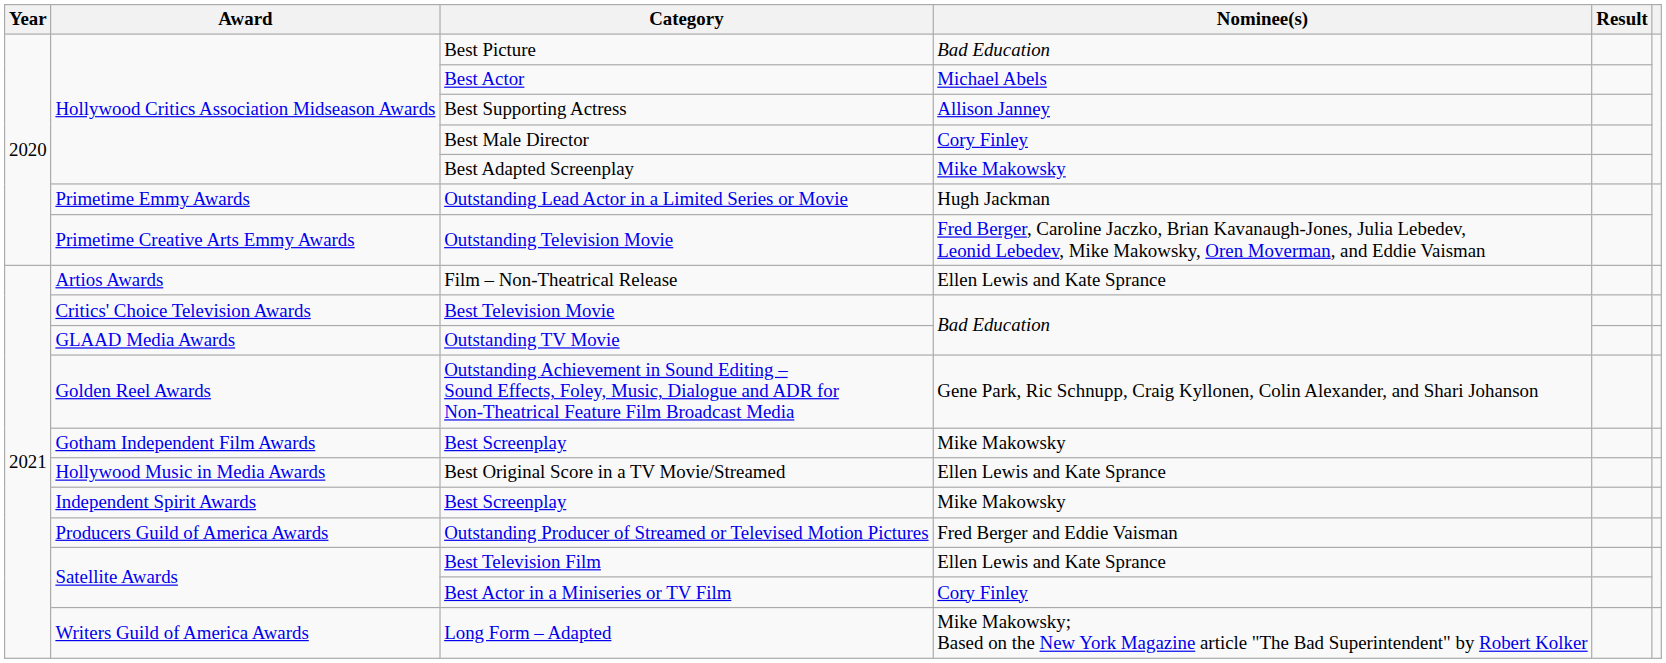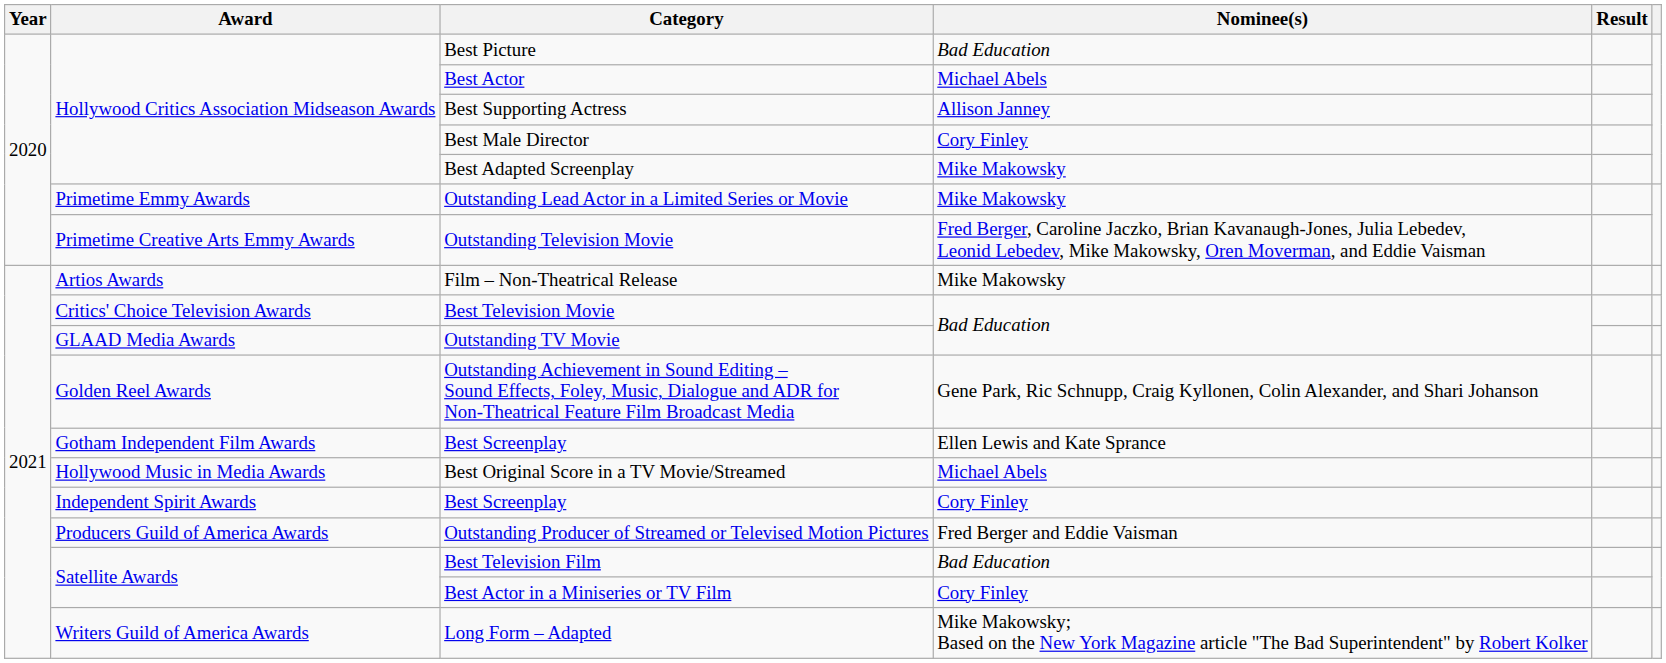 <table class="wikitable sortable">
 <tr>
 <th scope="col">Year</th>
 <th scope="col">Award</th>
 <th scope="col">Category</th>
 <th scope="col">Nominee(s)</th>
 <th scope="col">Result</th>
 <th scope="col" class="unsortable"></th>
 </tr>
 <tr>
 <td rowspan="7" style="text-align:center;">2020</td>
 <td rowspan="5"><a href='#'>Hollywood Critics Association Midseason Awards</a></td>
 <td>Best Picture</td>
 <td><em>Bad Education</em></td>
 <td></td>
 <td align="center" rowspan="5"> <br></td>
 </tr>
 <tr>
 <td><a href='#'>Best Actor</a></td>
 <td><a href='#'>Michael Abels</a></td>
 <td></td>
 </tr>
 <tr>
 <td>Best Supporting Actress</td>
 <td><a href='#'>Allison Janney</a></td>
 <td></td>
 </tr>
 <tr>
 <td>Best Male Director</td>
 <td><a href='#'>Cory Finley</a></td>
 <td></td>
 </tr>
 <tr>
 <td>Best Adapted Screenplay</td>
 <td><a href='#'>Mike Makowsky</a></td>
 <td></td>
 </tr>
 <tr>
 <td><a href='#'>Primetime Emmy Awards</a></td>
 <td><a href='#'>Outstanding Lead Actor in a Limited Series or Movie</a></td>
-<td>Hugh Jackman</td>
+<td><a href='#'>Mike Makowsky</a></td>
 <td></td>
 <td align="center" rowspan="2"></td>
 </tr>
 <tr>
 <td><a href='#'>Primetime Creative Arts Emmy Awards</a></td>
 <td><a href='#'>Outstanding Television Movie</a></td>
 <td><a href='#'>Fred Berger</a>, Caroline Jaczko, Brian Kavanaugh-Jones, Julia Lebedev, <br> <a href='#'>Leonid Lebedev</a>, Mike Makowsky, <a href='#'>Oren Moverman</a>, and Eddie Vaisman</td>
 <td></td>
 </tr>
 <tr>
 <td rowspan="11" style="text-align:center;">2021</td>
 <td><a href='#'>Artios Awards</a></td>
 <td>Film – Non-Theatrical Release</td>
-<td>Ellen Lewis and Kate Sprance</td>
+<td>Mike Makowsky</td>
 <td></td>
 <td align="center"></td>
 </tr>
 <tr>
 <td><a href='#'>Critics' Choice Television Awards</a></td>
 <td><a href='#'>Best Television Movie</a></td>
 <td rowspan="2"><em>Bad Education</em></td>
 <td></td>
 <td align="center"></td>
 </tr>
 <tr>
 <td><a href='#'>GLAAD Media Awards</a></td>
 <td><a href='#'>Outstanding TV Movie</a></td>
 <td></td>
 <td align="center"></td>
 </tr>
 <tr>
 <td><a href='#'>Golden Reel Awards</a></td>
 <td><a href='#'>Outstanding Achievement in Sound Editing – <br> Sound Effects, Foley, Music, Dialogue and ADR for <br> Non-Theatrical Feature Film Broadcast Media</a></td>
 <td>Gene Park, Ric Schnupp, Craig Kyllonen, Colin Alexander, and Shari Johanson</td>
 <td></td>
 <td align="center"></td>
 </tr>
 <tr>
 <td><a href='#'>Gotham Independent Film Awards</a></td>
 <td><a href='#'>Best Screenplay</a></td>
-<td>Mike Makowsky</td>
+<td>Ellen Lewis and Kate Sprance</td>
 <td></td>
 <td align="center"></td>
 </tr>
 <tr>
 <td><a href='#'>Hollywood Music in Media Awards</a></td>
 <td>Best Original Score in a TV Movie/Streamed</td>
-<td>Ellen Lewis and Kate Sprance</td>
+<td><a href='#'>Michael Abels</a></td>
 <td></td>
 <td align="center"></td>
 </tr>
 <tr>
 <td><a href='#'>Independent Spirit Awards</a></td>
 <td><a href='#'>Best Screenplay</a></td>
-<td>Mike Makowsky</td>
+<td><a href='#'>Cory Finley</a></td>
 <td></td>
 <td align="center"></td>
 </tr>
 <tr>
 <td><a href='#'>Producers Guild of America Awards</a></td>
 <td><a href='#'>Outstanding Producer of Streamed or Televised Motion Pictures</a></td>
 <td>Fred Berger and Eddie Vaisman</td>
 <td></td>
 <td align="center"></td>
 </tr>
 <tr>
 <td rowspan="2"><a href='#'>Satellite Awards</a></td>
 <td><a href='#'>Best Television Film</a></td>
-<td>Ellen Lewis and Kate Sprance</td>
+<td><em>Bad Education</em></td>
 <td></td>
 <td align="center" rowspan="2"></td>
 </tr>
 <tr>
 <td><a href='#'>Best Actor in a Miniseries or TV Film</a></td>
 <td><a href='#'>Cory Finley</a></td>
 <td></td>
 </tr>
 <tr>
 <td><a href='#'>Writers Guild of America Awards</a></td>
 <td><a href='#'>Long Form – Adapted</a></td>
 <td>Mike Makowsky; <br> Based on the <a href='#'>New York Magazine</a> article "The Bad Superintendent" by <a href='#'>Robert Kolker</a></td>
 <td></td>
 <td align="center"></td>
 </tr>
 </table>
